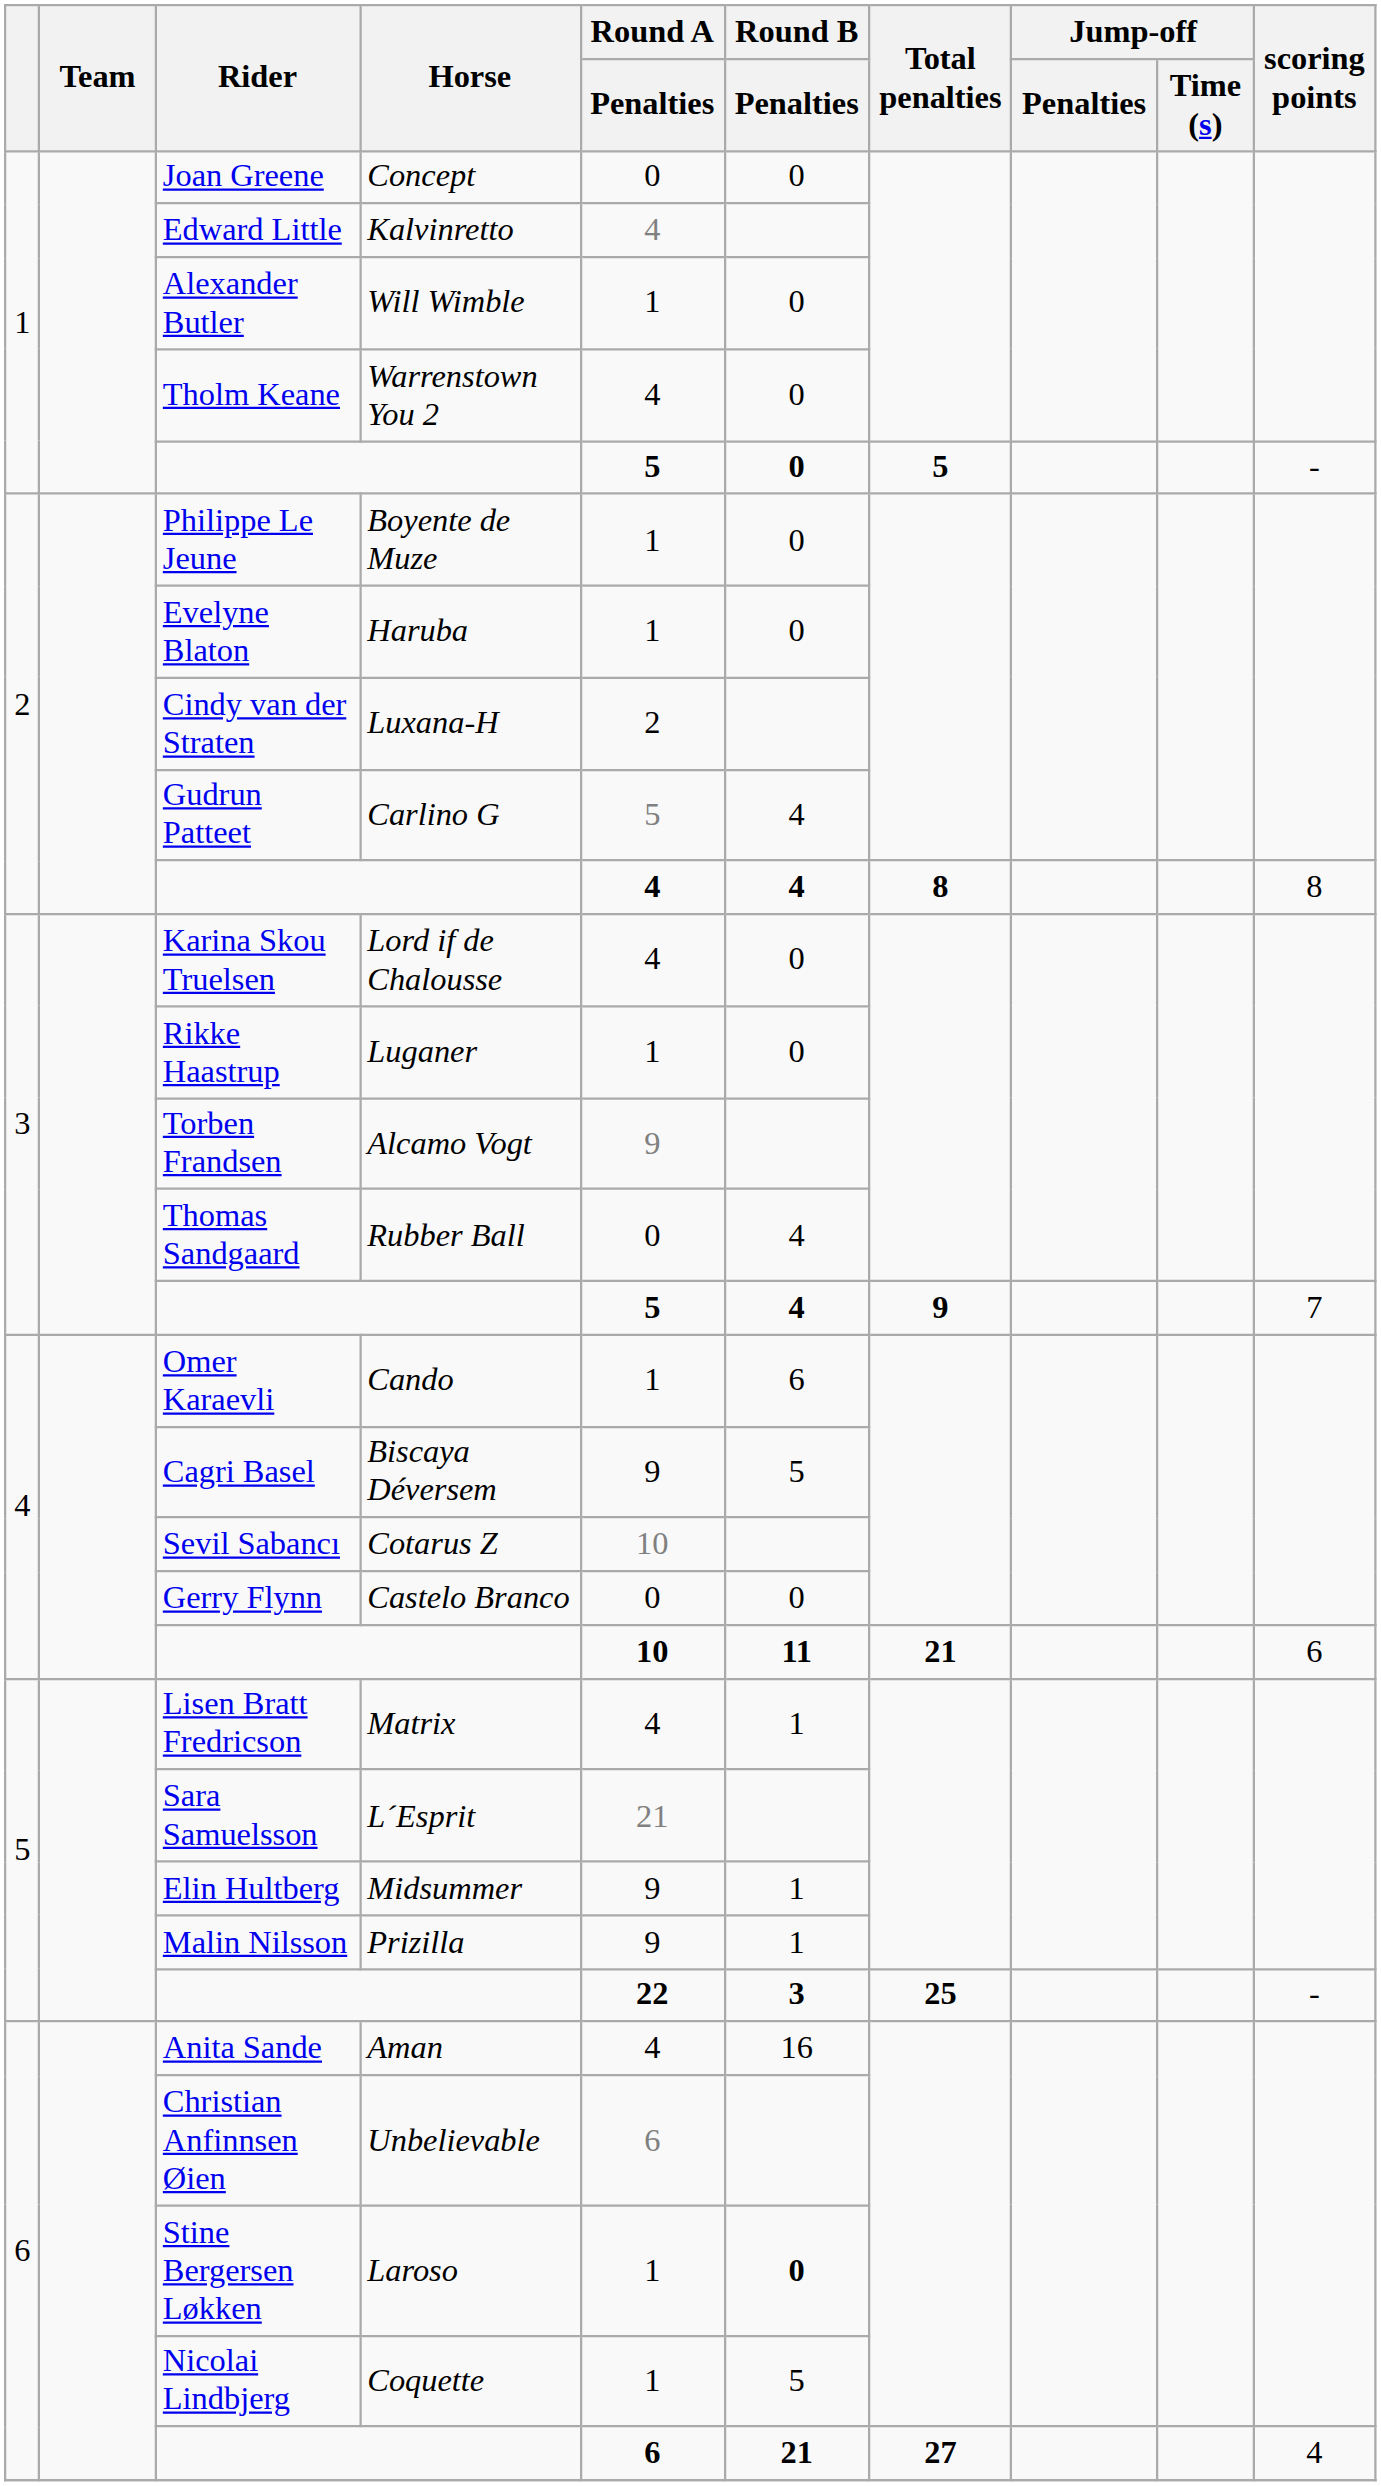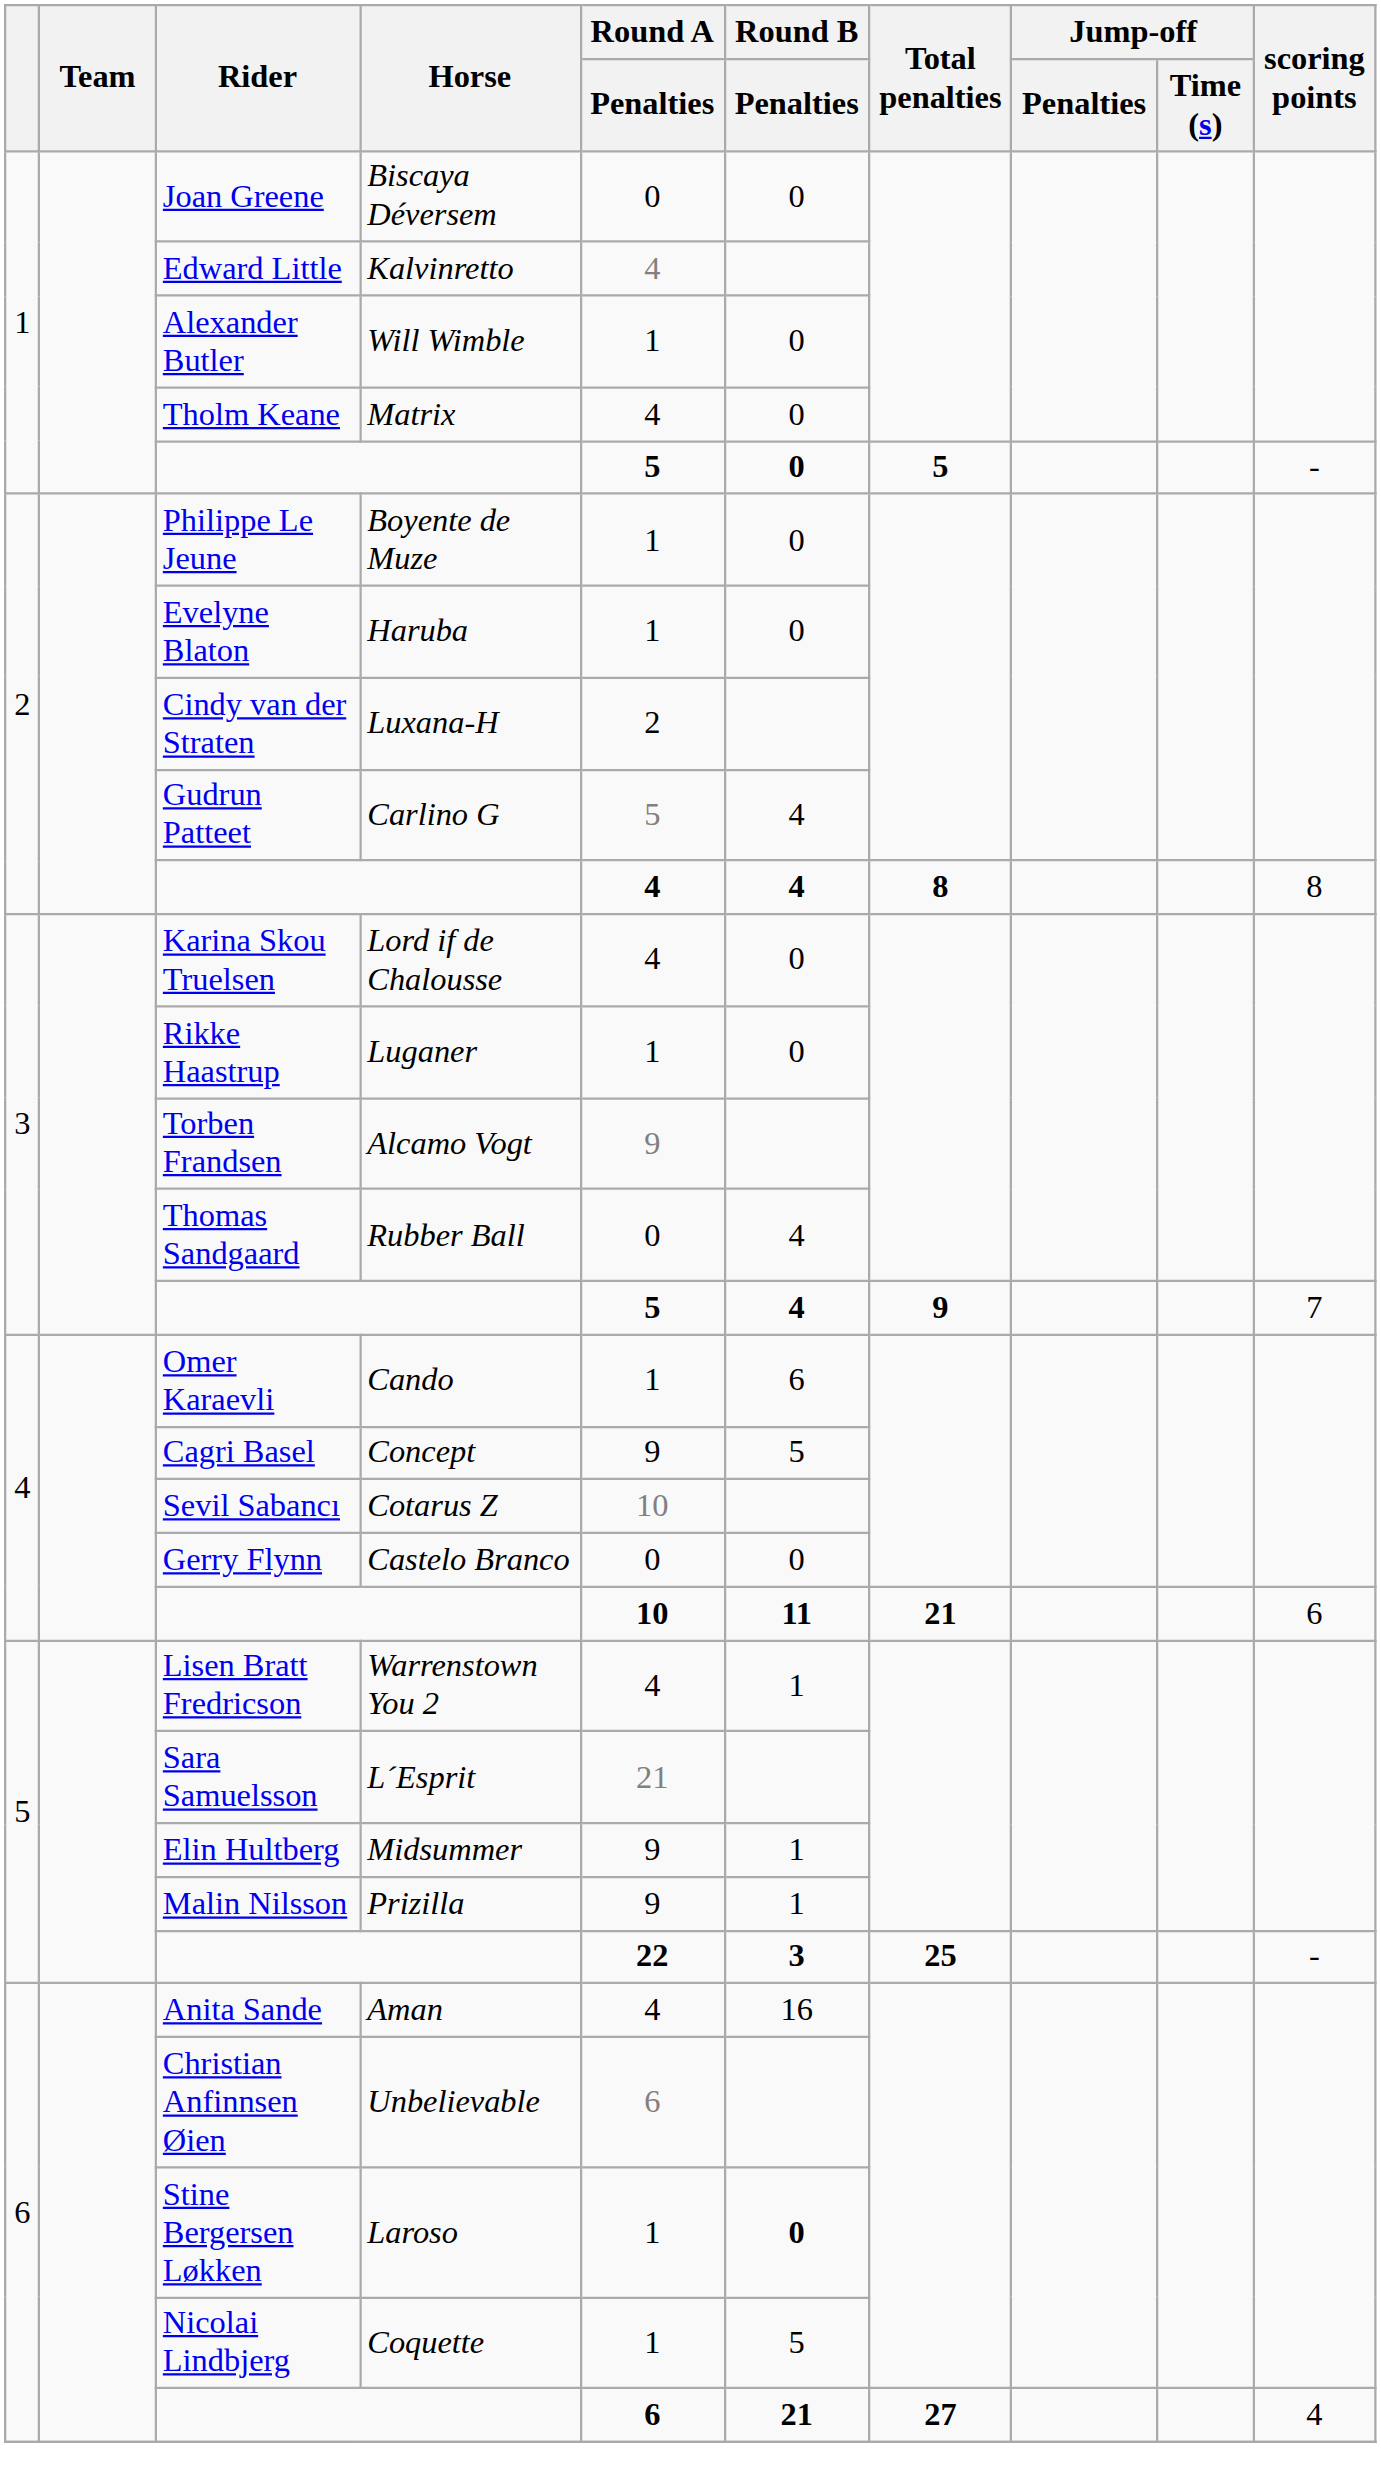 <table class="wikitable" style="font-size: 90%">
 <tr>
 <th rowspan=2 width=20></th>
 <th rowspan=2 width=125>Team</th>
 <th rowspan=2 width=200>Rider</th>
 <th rowspan=2 width=200>Horse</th>
 <th>Round A</th>
 <th>Round B</th>
 <th rowspan=2 width=75>Total penalties</th>
 <th colspan=2>Jump-off</th>
 <th rowspan=2 width=60>scoring<br>points</th>
 </tr>
 <tr>
 <th width=75>Penalties</th>
 <th width=75>Penalties</th>
 <th width=75>Penalties</th>
 <th width=75>Time<br>(<a href='#'>s</a>)</th>
 </tr>
 <tr>
 <td rowspan=5 align=center>1</td>
 <td rowspan=5></td>
 <td><a href='#'>Joan Greene</a></td>
-<td><em>Concept</em></td>
+<td><em>Biscaya Déversem</em></td>
 <td align=center>0</td>
 <td align=center>0</td>
 <td rowspan=4></td>
 <td rowspan=4></td>
 <td rowspan=4></td>
 <td rowspan=4></td>
 </tr>
 <tr>
 <td><a href='#'>Edward Little</a></td>
 <td><em>Kalvinretto</em></td>
 <td align=center style=color:gray>4</td>
 <td align=center></td>
 </tr>
 <tr>
 <td><a href='#'>Alexander Butler</a></td>
 <td><em>Will Wimble</em></td>
 <td align=center>1</td>
 <td align=center>0</td>
 </tr>
 <tr>
 <td><a href='#'>Tholm Keane</a></td>
-<td><em>Warrenstown You 2</em></td>
+<td><em>Matrix</em></td>
 <td align=center>4</td>
 <td align=center>0</td>
 </tr>
 <tr>
 <td colspan=2></td>
 <td align=center><strong>5</strong></td>
 <td align=center><strong>0</strong></td>
 <td align=center><strong>5</strong></td>
 <td></td>
 <td></td>
 <td align=center>-</td>
 </tr>
 <tr>
 <td rowspan=5 align=center>2</td>
 <td rowspan=5></td>
 <td><a href='#'>Philippe Le Jeune</a></td>
 <td><em>Boyente de Muze</em></td>
 <td align=center>1</td>
 <td align=center>0</td>
 <td rowspan=4></td>
 <td rowspan=4></td>
 <td rowspan=4></td>
 <td rowspan=4></td>
 </tr>
 <tr>
 <td><a href='#'>Evelyne Blaton</a></td>
 <td><em>Haruba</em></td>
 <td align=center>1</td>
 <td align=center>0</td>
 </tr>
 <tr>
 <td><a href='#'>Cindy van der Straten</a></td>
 <td><em>Luxana-H</em></td>
 <td align=center>2</td>
 <td align=center></td>
 </tr>
 <tr>
 <td><a href='#'>Gudrun Patteet</a></td>
 <td><em>Carlino G</em></td>
 <td align=center style=color:gray>5</td>
 <td align=center>4</td>
 </tr>
 <tr>
 <td colspan=2></td>
 <td align=center><strong>4</strong></td>
 <td align=center><strong>4</strong></td>
 <td align=center><strong>8</strong></td>
 <td></td>
 <td></td>
 <td align=center>8</td>
 </tr>
 <tr>
 <td rowspan=5 align=center>3</td>
 <td rowspan=5></td>
 <td><a href='#'>Karina Skou Truelsen</a></td>
 <td><em>Lord if de Chalousse</em></td>
 <td align=center>4</td>
 <td align=center>0</td>
 <td rowspan=4></td>
 <td rowspan=4></td>
 <td rowspan=4></td>
 <td rowspan=4></td>
 </tr>
 <tr>
 <td><a href='#'>Rikke Haastrup</a></td>
 <td><em>Luganer</em></td>
 <td align=center>1</td>
 <td align=center>0</td>
 </tr>
 <tr>
 <td><a href='#'>Torben Frandsen</a></td>
 <td><em>Alcamo Vogt</em></td>
 <td align=center style=color:gray>9</td>
 <td align=center></td>
 </tr>
 <tr>
 <td><a href='#'>Thomas Sandgaard</a></td>
 <td><em>Rubber Ball</em></td>
 <td align=center>0</td>
 <td align=center>4</td>
 </tr>
 <tr>
 <td colspan=2></td>
 <td align=center><strong>5</strong></td>
 <td align=center><strong>4</strong></td>
 <td align=center><strong>9</strong></td>
 <td></td>
 <td></td>
 <td align=center>7</td>
 </tr>
 <tr>
 <td rowspan=5 align=center>4</td>
 <td rowspan=5></td>
 <td><a href='#'>Omer Karaevli</a></td>
 <td><em>Cando</em></td>
 <td align=center>1</td>
 <td align=center>6</td>
 <td rowspan=4></td>
 <td rowspan=4></td>
 <td rowspan=4></td>
 <td rowspan=4></td>
 </tr>
 <tr>
 <td><a href='#'>Cagri Basel</a></td>
-<td><em>Biscaya Déversem</em></td>
+<td><em>Concept</em></td>
 <td align=center>9</td>
 <td align=center>5</td>
 </tr>
 <tr>
 <td><a href='#'>Sevil Sabancı</a></td>
 <td><em>Cotarus Z</em></td>
 <td align=center style=color:gray>10</td>
 <td align=center></td>
 </tr>
 <tr>
 <td><a href='#'>Gerry Flynn</a></td>
 <td><em>Castelo Branco</em></td>
 <td align=center>0</td>
 <td align=center>0</td>
 </tr>
 <tr>
 <td colspan=2></td>
 <td align=center><strong>10</strong></td>
 <td align=center><strong>11</strong></td>
 <td align=center><strong>21</strong></td>
 <td></td>
 <td></td>
 <td align=center>6</td>
 </tr>
 <tr>
 <td rowspan=5 align=center>5</td>
 <td rowspan=5></td>
 <td><a href='#'>Lisen Bratt Fredricson</a></td>
-<td><em>Matrix</em></td>
+<td><em>Warrenstown You 2</em></td>
 <td align=center>4</td>
 <td align=center>1</td>
 <td rowspan=4></td>
 <td rowspan=4></td>
 <td rowspan=4></td>
 <td rowspan=4></td>
 </tr>
 <tr>
 <td><a href='#'>Sara Samuelsson</a></td>
 <td><em>L´Esprit</em></td>
 <td align=center style=color:gray>21</td>
 <td align=center></td>
 </tr>
 <tr>
 <td><a href='#'>Elin Hultberg</a></td>
 <td><em>Midsummer</em></td>
 <td align=center>9</td>
 <td align=center>1</td>
 </tr>
 <tr>
 <td><a href='#'>Malin Nilsson</a></td>
 <td><em>Prizilla</em></td>
 <td align=center>9</td>
 <td align=center>1</td>
 </tr>
 <tr>
 <td colspan=2></td>
 <td align=center><strong>22</strong></td>
 <td align=center><strong>3</strong></td>
 <td align=center><strong>25</strong></td>
 <td></td>
 <td></td>
 <td align=center>-</td>
 </tr>
 <tr>
 <td rowspan=5 align=center>6</td>
 <td rowspan=5></td>
 <td><a href='#'>Anita Sande</a></td>
 <td><em>Aman</em></td>
 <td align=center>4</td>
 <td align=center>16</td>
 <td rowspan=4></td>
 <td rowspan=4></td>
 <td rowspan=4></td>
 <td rowspan=4></td>
 </tr>
 <tr>
 <td><a href='#'>Christian Anfinnsen Øien</a></td>
 <td><em>Unbelievable</em></td>
 <td align=center style=color:gray>6</td>
 <td align=center></td>
 </tr>
 <tr>
 <td><a href='#'>Stine Bergersen Løkken</a></td>
 <td><em>Laroso</em></td>
 <td align=center>1</td>
 <td align=center><strong>0</strong></td>
 </tr>
 <tr>
 <td><a href='#'>Nicolai Lindbjerg</a></td>
 <td><em>Coquette</em></td>
 <td align=center>1</td>
 <td align=center>5</td>
 </tr>
 <tr>
 <td colspan=2></td>
 <td align=center><strong>6</strong></td>
 <td align=center><strong>21</strong></td>
 <td align=center><strong>27</strong></td>
 <td></td>
 <td></td>
 <td align=center>4</td>
 </tr>
 <tr>
 </tr>
 </table>
